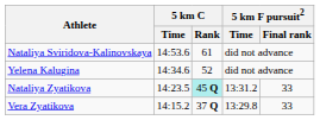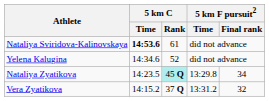 <table class="wikitable" border="1" style="font-size:90%">
 <tr>
 <th rowspan=2>Athlete</th>
 <th colspan=2>5 km C</th>
 <th colspan=2>5 km F pursuit<sup>2</sup></th>
 </tr>
 <tr>
 <th>Time</th>
 <th>Rank</th>
 <th>Time</th>
 <th>Final rank</th>
 </tr>
 <tr>
 <td><a href='#'>Nataliya Sviridova-Kalinovskaya</a></td>
-<td align=center>14:53.6</td>
+<td align=center><strong>14:53.6</strong></td>
 <td align=center>61</td>
 <td colspan="2">did not advance</td>
 </tr>
 <tr>
 <td><a href='#'>Yelena Kalugina</a></td>
 <td align=center>14:34.6</td>
 <td align=center>52</td>
 <td colspan="2">did not advance</td>
 </tr>
 <tr>
 <td><a href='#'>Nataliya Zyatikova</a></td>
 <td align=center>14:23.5</td>
 <td align=center style="background: paleturquoise;">45 <strong>Q</strong></td>
-<td align=center>13:31.2</td>
-<td align=center>33</td>
+<td align=center>13:29.8</td>
+<td align=center>34</td>
 </tr>
 <tr>
 <td><a href='#'>Vera Zyatikova</a></td>
 <td align=center>14:15.2</td>
 <td align=center>37 <strong>Q</strong></td>
-<td align=center>13:29.8</td>
-<td align=center>33</td>
+<td align=center>13:31.2</td>
+<td align=center>32</td>
 </tr>
 </table>
